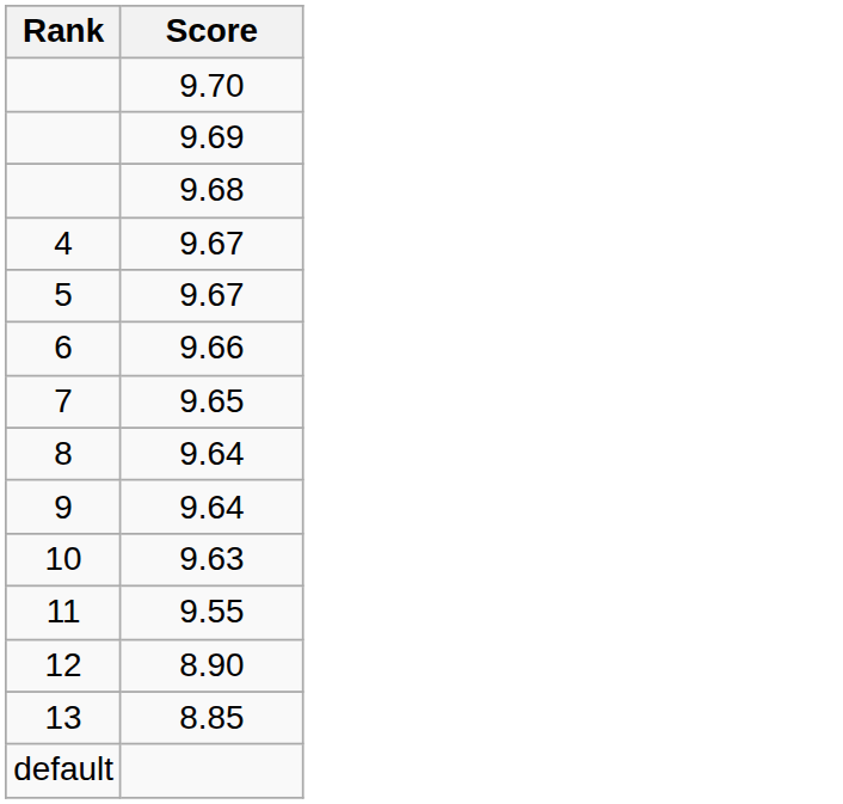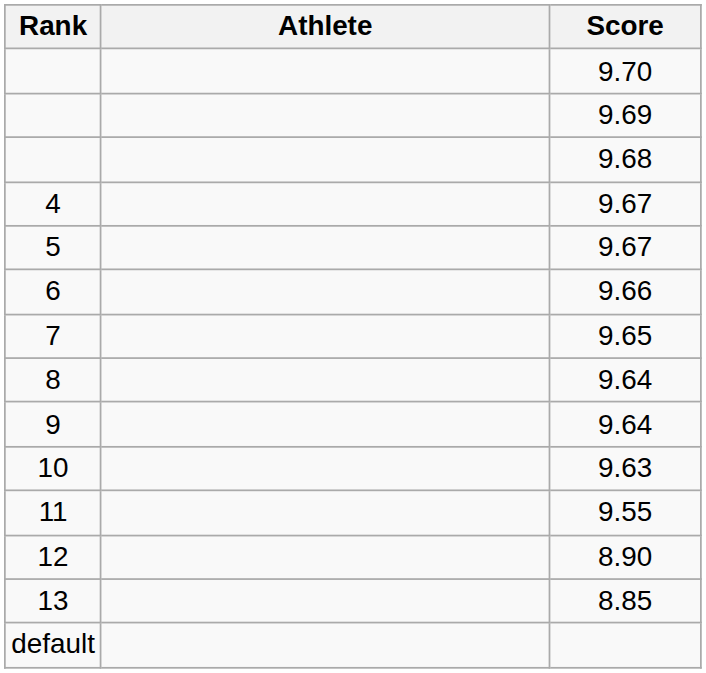 <table class=wikitable style="text-align:center">
 <tr>
 <th width=40>Rank</th>
+<th width=250>Athlete</th>
 <th width=80>Score</th>
 </tr>
 <tr>
 <td></td>
+<td align=left></td>
 <td>9.70</td>
 </tr>
 <tr>
 <td></td>
+<td align=left></td>
 <td>9.69</td>
 </tr>
 <tr>
 <td></td>
+<td align=left></td>
 <td>9.68</td>
 </tr>
 <tr>
 <td>4</td>
+<td align=left></td>
 <td>9.67</td>
 </tr>
 <tr>
 <td>5</td>
+<td align=left></td>
 <td>9.67</td>
 </tr>
 <tr>
 <td>6</td>
+<td align=left></td>
 <td>9.66</td>
 </tr>
 <tr>
 <td>7</td>
+<td align=left></td>
 <td>9.65</td>
 </tr>
 <tr>
 <td>8</td>
+<td align=left></td>
 <td>9.64</td>
 </tr>
 <tr>
 <td>9</td>
+<td align=left></td>
 <td>9.64</td>
 </tr>
 <tr>
 <td>10</td>
+<td align=left></td>
 <td>9.63</td>
 </tr>
 <tr>
 <td>11</td>
+<td align=left></td>
 <td>9.55</td>
 </tr>
 <tr>
 <td>12</td>
+<td align=left></td>
 <td>8.90</td>
 </tr>
 <tr>
 <td>13</td>
+<td align=left></td>
 <td>8.85</td>
 </tr>
 <tr>
 <td>default</td>
+<td align=left></td>
 <td></td>
 </tr>
 </table>
